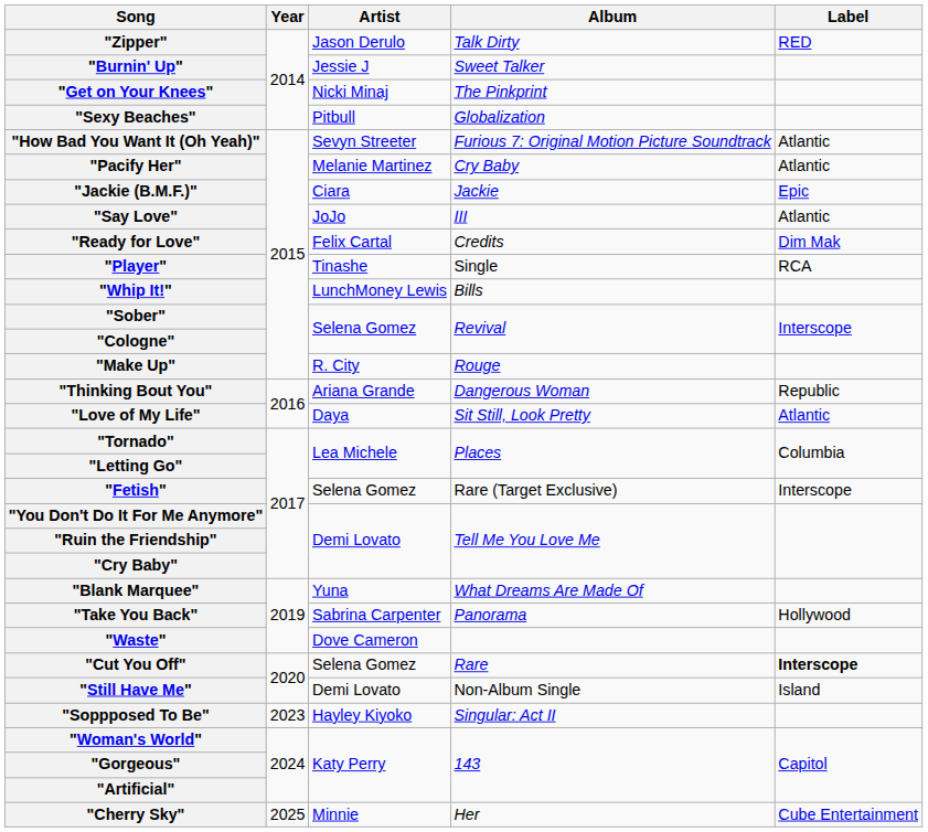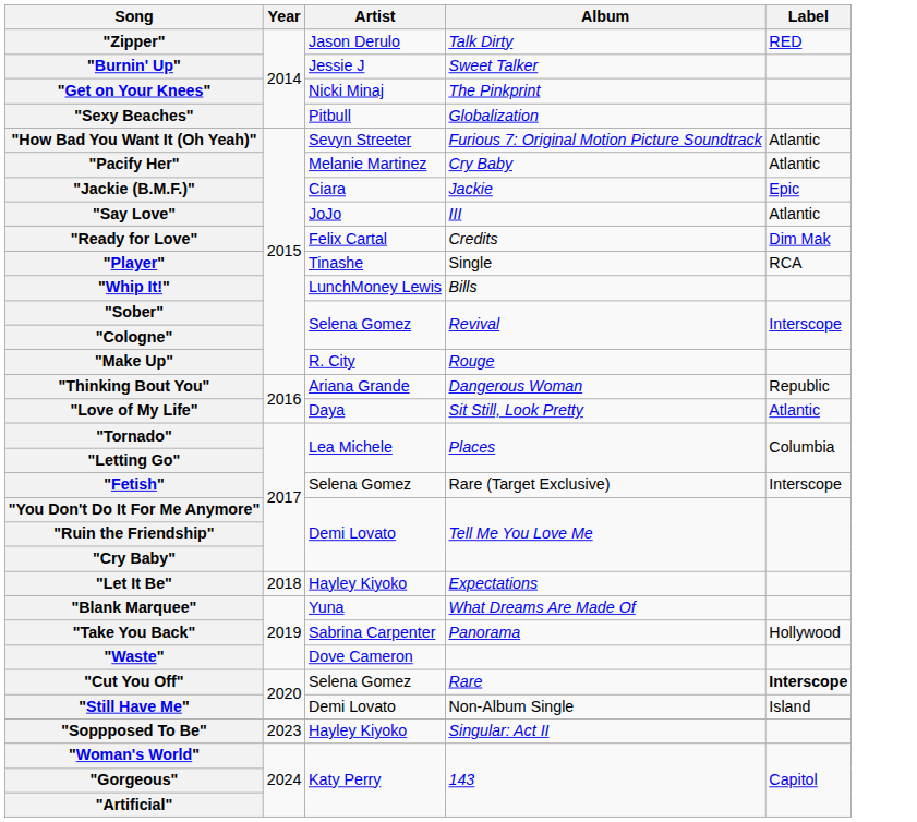 <table class="wikitable plainrowheaders">
 <tr>
 <th scope="col">Song</th>
 <th scope="col">Year</th>
 <th scope="col">Artist</th>
 <th scope="col">Album</th>
 <th scope="col">Label</th>
 </tr>
 <tr>
 <th scope="row">"Zipper"</th>
 <td rowspan="4">2014</td>
 <td><a href='#'>Jason Derulo</a></td>
 <td><em><a href='#'>Talk Dirty</a></em></td>
 <td><a href='#'>RED</a></td>
 </tr>
 <tr>
 <th scope="row">"<a href='#'>Burnin' Up</a>"</th>
 <td><a href='#'>Jessie J</a></td>
 <td><em><a href='#'>Sweet Talker</a></em></td>
 <td></td>
 </tr>
 <tr>
 <th scope="row">"<a href='#'>Get on Your Knees</a>"</th>
 <td><a href='#'>Nicki Minaj</a></td>
 <td><em><a href='#'>The Pinkprint</a></em></td>
 <td></td>
 </tr>
 <tr>
 <th scope="row">"Sexy Beaches"</th>
 <td><a href='#'>Pitbull</a></td>
 <td><em><a href='#'>Globalization</a></em></td>
 <td></td>
 </tr>
 <tr>
 <th scope="row">"How Bad You Want It (Oh Yeah)"</th>
 <td rowspan="10">2015</td>
 <td><a href='#'>Sevyn Streeter</a></td>
 <td><em><a href='#'>Furious 7: Original Motion Picture Soundtrack</a></em></td>
 <td>Atlantic</td>
 </tr>
 <tr>
 <th scope="row">"Pacify Her"</th>
 <td><a href='#'>Melanie Martinez</a></td>
 <td><em><a href='#'>Cry Baby</a></em></td>
 <td>Atlantic</td>
 </tr>
 <tr>
 <th scope="row">"Jackie (B.M.F.)"</th>
 <td><a href='#'>Ciara</a></td>
 <td><em><a href='#'>Jackie</a></em></td>
 <td><a href='#'>Epic</a></td>
 </tr>
 <tr>
 <th scope="row">"Say Love"</th>
 <td><a href='#'>JoJo</a></td>
 <td><em><a href='#'>III</a></em></td>
 <td>Atlantic</td>
 </tr>
 <tr>
 <th scope="row">"Ready for Love"</th>
 <td><a href='#'>Felix Cartal</a></td>
 <td><em>Credits</em></td>
 <td><a href='#'>Dim Mak</a></td>
 </tr>
 <tr>
 <th scope="row">"<a href='#'>Player</a>"</th>
 <td><a href='#'>Tinashe</a></td>
 <td>Single</td>
 <td>RCA</td>
 </tr>
 <tr>
 <th scope="row">"<a href='#'>Whip It!</a>"</th>
 <td><a href='#'>LunchMoney Lewis</a></td>
 <td><em>Bills</em></td>
 <td></td>
 </tr>
 <tr>
 <th scope="row">"Sober"</th>
 <td rowspan="2"><a href='#'>Selena Gomez</a></td>
 <td rowspan="2"><em><a href='#'>Revival</a></em></td>
 <td rowspan="2"><a href='#'>Interscope</a></td>
 </tr>
 <tr>
 <th scope="row">"Cologne"</th>
 </tr>
 <tr>
 <th scope="row">"Make Up"</th>
 <td><a href='#'>R. City</a></td>
 <td><em><a href='#'>Rouge</a></em></td>
 <td></td>
 </tr>
 <tr>
 <th scope="row">"Thinking Bout You"</th>
 <td rowspan="2">2016</td>
 <td><a href='#'>Ariana Grande</a></td>
 <td><em><a href='#'>Dangerous Woman</a></em></td>
 <td>Republic</td>
 </tr>
 <tr>
 <th scope="row">"Love of My Life"</th>
 <td><a href='#'>Daya</a></td>
 <td><em><a href='#'>Sit Still, Look Pretty</a></em></td>
 <td><a href='#'>Atlantic</a></td>
 </tr>
 <tr>
 <th scope="row">"Tornado"</th>
 <td rowspan="6">2017</td>
 <td rowspan="2"><a href='#'>Lea Michele</a></td>
 <td rowspan="2"><em><a href='#'>Places</a></em></td>
 <td rowspan="2">Columbia</td>
 </tr>
 <tr>
 <th scope="row">"Letting Go"</th>
 </tr>
 <tr>
 <th scope="row">"<a href='#'>Fetish</a>"</th>
 <td>Selena Gomez</td>
 <td>Rare (Target Exclusive)</td>
 <td>Interscope</td>
 </tr>
 <tr>
 <th scope="row">"You Don't Do It For Me Anymore"</th>
 <td rowspan="3"><a href='#'>Demi Lovato</a></td>
 <td rowspan="3"><em><a href='#'>Tell Me You Love Me</a></em></td>
 <td rowspan="3"></td>
 </tr>
 <tr>
 <th scope="row">"Ruin the Friendship"</th>
 </tr>
 <tr>
 <th scope="row">"Cry Baby"</th>
 </tr>
 <tr>
+<th scope="row">"Let It Be"</th>
+<td>2018</td>
+<td><a href='#'>Hayley Kiyoko</a></td>
+<td><em><a href='#'>Expectations</a></em></td>
+<td></td>
+</tr>
+<tr>
 <th scope="row">"Blank Marquee"</th>
 <td rowspan="3">2019</td>
 <td><a href='#'>Yuna</a></td>
 <td><em><a href='#'>What Dreams Are Made Of</a></em></td>
 <td></td>
 </tr>
 <tr>
 <th scope="row">"Take You Back"</th>
 <td><a href='#'>Sabrina Carpenter</a></td>
 <td><em><a href='#'>Panorama</a></em></td>
 <td>Hollywood</td>
 </tr>
 <tr>
 <th scope="row">"<a href='#'>Waste</a>"</th>
 <td><a href='#'>Dove Cameron</a></td>
 <td></td>
 <td></td>
 </tr>
 <tr>
 <th scope="row">"Cut You Off"</th>
 <td rowspan="2">2020</td>
 <td>Selena Gomez</td>
 <td><em><a href='#'>Rare</a></em></td>
 <td><strong>Interscope</strong></td>
 </tr>
 <tr>
 <th scope="row">"<a href='#'>Still Have Me</a>"</th>
 <td>Demi Lovato</td>
 <td>Non-Album Single</td>
 <td>Island</td>
 </tr>
 <tr>
 <th scope="row">"Soppposed To Be"</th>
 <td>2023</td>
 <td><a href='#'>Hayley Kiyoko</a></td>
 <td><em><a href='#'>Singular: Act II</a></em></td>
 <td></td>
 </tr>
 <tr>
 <th scope="row">"<a href='#'>Woman's World</a>"</th>
 <td rowspan="3">2024</td>
 <td rowspan="3"><a href='#'>Katy Perry</a></td>
 <td rowspan="3"><em><a href='#'>143</a></em></td>
 <td rowspan="3"><a href='#'>Capitol</a></td>
 </tr>
 <tr>
 <th scope="row">"Gorgeous"</th>
 </tr>
 <tr>
 <th scope="row">"Artificial"</th>
 </tr>
-<tr>
-<th scope="row">"Cherry Sky"</th>
-<td>2025</td>
-<td><a href='#'>Minnie</a></td>
-<td><em>Her</em></td>
-<td><a href='#'>Cube Entertainment</a></td>
-</tr>
 </table>
